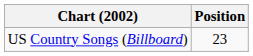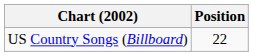 <table class="wikitable sortable">
 <tr>
 <th scope="col">Chart (2002)</th>
 <th scope="col">Position</th>
 </tr>
 <tr>
 <td>US <a href='#'>Country Songs</a> (<em><a href='#'>Billboard</a></em>)</td>
-<td align="center">23</td>
+<td align="center">22</td>
 </tr>
 </table>
